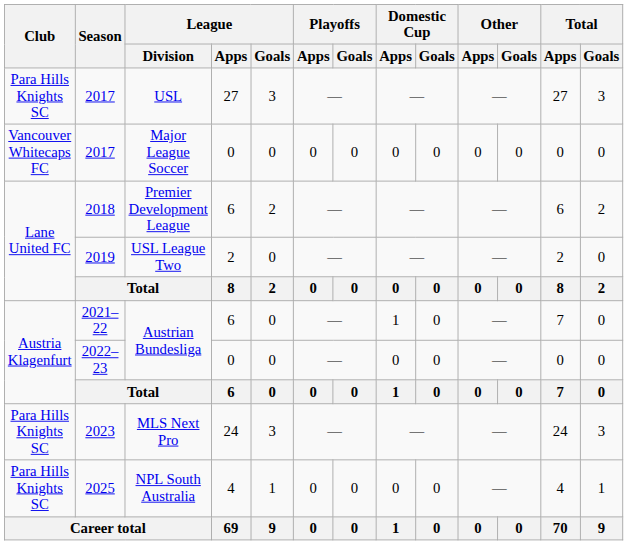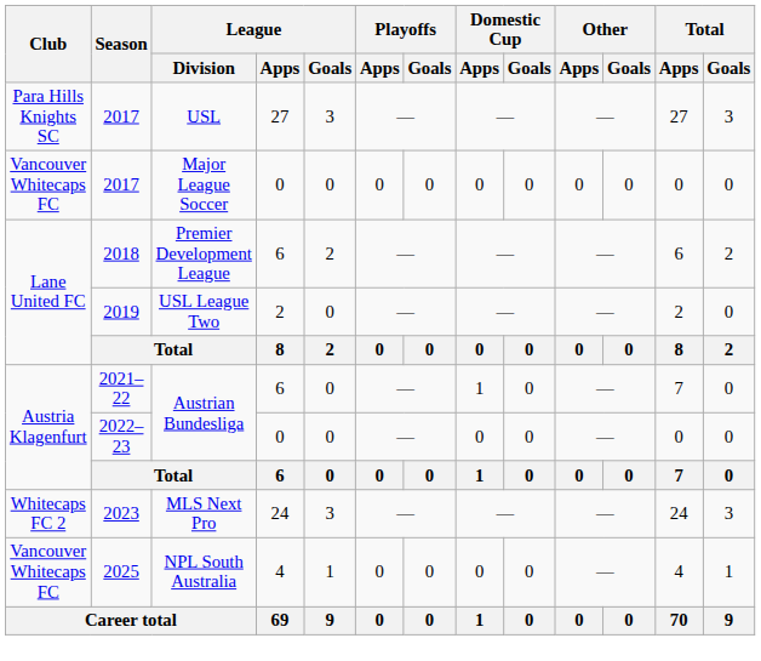 <table class="wikitable" style="text-align:center">
 <tr>
 <th rowspan="2">Club</th>
 <th rowspan="2">Season</th>
 <th colspan="3">League</th>
 <th colspan="2">Playoffs</th>
 <th colspan="2">Domestic Cup</th>
 <th colspan="2">Other</th>
 <th colspan="2">Total</th>
 </tr>
 <tr>
 <th>Division</th>
 <th>Apps</th>
 <th>Goals</th>
 <th>Apps</th>
 <th>Goals</th>
 <th>Apps</th>
 <th>Goals</th>
 <th>Apps</th>
 <th>Goals</th>
 <th>Apps</th>
 <th>Goals</th>
 </tr>
 <tr>
 <td><a href='#'>Para Hills Knights SC</a></td>
 <td><a href='#'>2017</a></td>
 <td><a href='#'>USL</a></td>
 <td>27</td>
 <td>3</td>
 <td colspan="2">—</td>
 <td colspan="2">—</td>
 <td colspan="2">—</td>
 <td>27</td>
 <td>3</td>
 </tr>
 <tr>
 <td><a href='#'>Vancouver Whitecaps FC</a></td>
 <td><a href='#'>2017</a></td>
 <td><a href='#'>Major League Soccer</a></td>
 <td>0</td>
 <td>0</td>
 <td>0</td>
 <td>0</td>
 <td>0</td>
 <td>0</td>
 <td>0</td>
 <td>0</td>
 <td>0</td>
 <td>0</td>
 </tr>
 <tr>
 <td rowspan="3"><a href='#'>Lane United FC</a></td>
 <td><a href='#'>2018</a></td>
 <td><a href='#'>Premier Development League</a></td>
 <td>6</td>
 <td>2</td>
 <td colspan="2">—</td>
 <td colspan="2">—</td>
 <td colspan="2">—</td>
 <td>6</td>
 <td>2</td>
 </tr>
 <tr>
 <td><a href='#'>2019</a></td>
 <td><a href='#'>USL League Two</a></td>
 <td>2</td>
 <td>0</td>
 <td colspan="2">—</td>
 <td colspan="2">—</td>
 <td colspan="2">—</td>
 <td>2</td>
 <td>0</td>
 </tr>
 <tr>
 <th colspan="2">Total</th>
 <th>8</th>
 <th>2</th>
 <th>0</th>
 <th>0</th>
 <th>0</th>
 <th>0</th>
 <th>0</th>
 <th>0</th>
 <th>8</th>
 <th>2</th>
 </tr>
 <tr>
 <td rowspan=3><a href='#'>Austria Klagenfurt</a></td>
 <td><a href='#'>2021–22</a></td>
 <td rowspan=2><a href='#'>Austrian Bundesliga</a></td>
 <td>6</td>
 <td>0</td>
 <td colspan="2">—</td>
 <td>1</td>
 <td>0</td>
 <td colspan="2">—</td>
 <td>7</td>
 <td>0</td>
 </tr>
 <tr>
 <td><a href='#'>2022–23</a></td>
 <td>0</td>
 <td>0</td>
 <td colspan="2">—</td>
 <td>0</td>
 <td>0</td>
 <td colspan="2">—</td>
 <td>0</td>
 <td>0</td>
 </tr>
 <tr>
 <th colspan="2">Total</th>
 <th>6</th>
 <th>0</th>
 <th>0</th>
 <th>0</th>
 <th>1</th>
 <th>0</th>
 <th>0</th>
 <th>0</th>
 <th>7</th>
 <th>0</th>
 </tr>
 <tr>
-<td><a href='#'>Para Hills Knights SC</a></td>
+<td><a href='#'>Whitecaps FC 2</a></td>
 <td><a href='#'>2023</a></td>
 <td><a href='#'>MLS Next Pro</a></td>
 <td>24</td>
 <td>3</td>
 <td colspan="2">—</td>
 <td colspan="2">—</td>
 <td colspan="2">—</td>
 <td>24</td>
 <td>3</td>
 </tr>
 <tr>
-<td><a href='#'>Para Hills Knights SC</a></td>
+<td><a href='#'>Vancouver Whitecaps FC</a></td>
 <td><a href='#'>2025</a></td>
 <td><a href='#'>NPL South Australia</a></td>
 <td>4</td>
 <td>1</td>
 <td>0</td>
 <td>0</td>
 <td>0</td>
 <td>0</td>
 <td colspan="2">—</td>
 <td>4</td>
 <td>1</td>
 </tr>
 <tr>
 <th colspan="3">Career total</th>
 <th>69</th>
 <th>9</th>
 <th>0</th>
 <th>0</th>
 <th>1</th>
 <th>0</th>
 <th>0</th>
 <th>0</th>
 <th>70</th>
 <th>9</th>
 </tr>
 </table>
